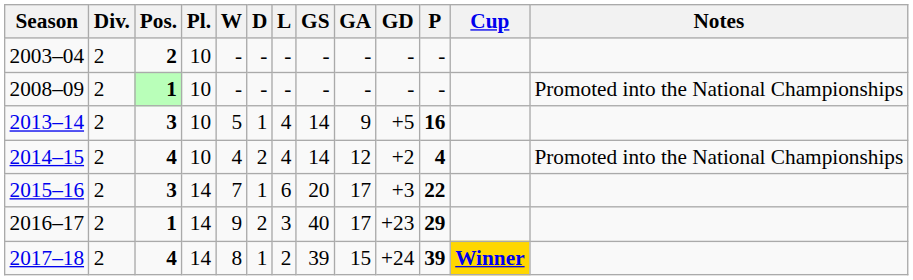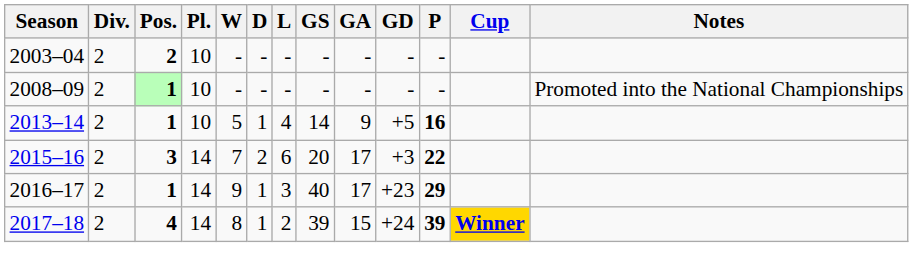 <table class="wikitable">
 <tr style="background:#efefef;">
 <th>Season</th>
 <th>Div.</th>
 <th>Pos.</th>
 <th>Pl.</th>
 <th>W</th>
 <th>D</th>
 <th>L</th>
 <th>GS</th>
 <th>GA</th>
 <th>GD</th>
 <th>P</th>
 <th><a href='#'>Cup</a></th>
 <th>Notes</th>
 </tr>
 <tr>
 <td>2003–04</td>
 <td>2</td>
 <td align=right><strong>2</strong></td>
 <td align=right>10</td>
 <td align=right>-</td>
 <td align=right>-</td>
 <td align=right>-</td>
 <td align=right>-</td>
 <td align=right>-</td>
 <td align=right>-</td>
 <td align=right>-</td>
 <td></td>
 <td></td>
 </tr>
 <tr>
 <td>2008–09</td>
 <td>2</td>
 <td align=right bgcolor=#B9FFB9><strong>1</strong></td>
 <td align=right>10</td>
 <td align=right>-</td>
 <td align=right>-</td>
 <td align=right>-</td>
 <td align=right>-</td>
 <td align=right>-</td>
 <td align=right>-</td>
 <td align=right>-</td>
 <td></td>
 <td>Promoted into the National Championships</td>
 </tr>
 <tr>
 <td><a href='#'>2013–14</a></td>
 <td>2</td>
-<td align=right><strong>3</strong></td>
+<td align=right><strong>1</strong></td>
 <td align=right>10</td>
 <td align=right>5</td>
 <td align=right>1</td>
 <td align=right>4</td>
 <td align=right>14</td>
 <td align=right>9</td>
 <td align=right>+5</td>
 <td align=right><strong>16</strong></td>
 <td></td>
 <td></td>
 </tr>
 <tr>
-<td><a href='#'>2014–15</a></td>
-<td>2</td>
-<td align=right><strong>4</strong></td>
-<td align=right>10</td>
-<td align=right>4</td>
-<td align=right>2</td>
-<td align=right>4</td>
-<td align=right>14</td>
-<td align=right>12</td>
-<td align=right>+2</td>
-<td align=right><strong>4</strong></td>
-<td></td>
-<td>Promoted into the National Championships</td>
-</tr>
-<tr>
 <td><a href='#'>2015–16</a></td>
 <td>2</td>
 <td align=right><strong>3</strong></td>
 <td align=right>14</td>
 <td align=right>7</td>
-<td align=right>1</td>
+<td align=right>2</td>
 <td align=right>6</td>
 <td align=right>20</td>
 <td align=right>17</td>
 <td align=right>+3</td>
 <td align=right><strong>22</strong></td>
 <td></td>
 <td></td>
 </tr>
 <tr>
 <td>2016–17</td>
 <td>2</td>
 <td align=right><strong>1</strong></td>
 <td align=right>14</td>
 <td align=right>9</td>
-<td align=right>2</td>
+<td align=right>1</td>
 <td align=right>3</td>
 <td align=right>40</td>
 <td align=right>17</td>
 <td align=right>+23</td>
 <td align=right><strong>29</strong></td>
 <td></td>
 <td></td>
 </tr>
 <tr>
 <td><a href='#'>2017–18</a></td>
 <td>2</td>
 <td align=right><strong>4</strong></td>
 <td align=right>14</td>
 <td align=right>8</td>
 <td align=right>1</td>
 <td align=right>2</td>
 <td align=right>39</td>
 <td align=right>15</td>
 <td align=right>+24</td>
 <td align=right><strong>39</strong></td>
 <td bgcolor=gold><strong><a href='#'>Winner</a></strong></td>
 <td></td>
 </tr>
 </table>
